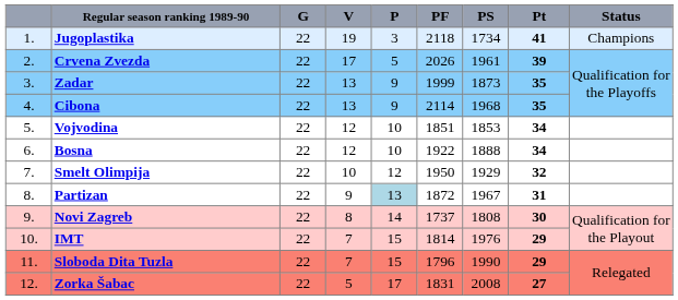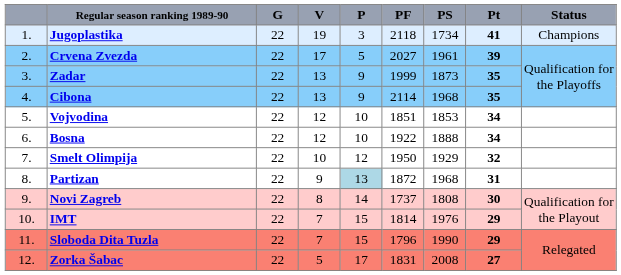 <table align=center style="font-size: 90%; border-collapse:collapse" border=1 cellspacing=0 cellpadding=2>
 <tr align=center bgcolor=#98A1B2>
 <th width=40></th>
 <th width=220><span><small>Regular season ranking 1989-90</small></span></th>
 <th width="40"><span>G</span></th>
 <th width="40"><span>V</span></th>
 <th width="40"><span>P</span></th>
 <th width="40"><span>PF</span></th>
 <th width="40"><span>PS</span></th>
 <th width=55><span>Pt</span></th>
 <th>Status</th>
 </tr>
 <tr align=center style="background:#DDEEFF">
 <td>1.</td>
 <td style="text-align:left;"><strong><a href='#'>Jugoplastika</a></strong></td>
 <td>22</td>
 <td>19</td>
 <td>3</td>
 <td>2118</td>
 <td>1734</td>
 <td><strong>41</strong></td>
 <td>Champions</td>
 </tr>
 <tr align=center style="background:#87CEFA">
 <td>2.</td>
 <td style="text-align:left;"><strong><a href='#'>Crvena Zvezda</a></strong></td>
 <td>22</td>
 <td>17</td>
 <td>5</td>
-<td>2026</td>
+<td>2027</td>
 <td>1961</td>
 <td><strong>39</strong></td>
 <td rowspan="3">Qualification for<br>the Playoffs</td>
 </tr>
 <tr align=center style="background:#87CEFA">
 <td>3.</td>
 <td style="text-align:left;"><strong><a href='#'>Zadar</a></strong></td>
 <td>22</td>
 <td>13</td>
 <td>9</td>
 <td>1999</td>
 <td>1873</td>
 <td><strong>35</strong></td>
 </tr>
 <tr align=center style="background:#87CEFA">
 <td>4.</td>
 <td style="text-align:left;"><strong><a href='#'>Cibona</a></strong></td>
 <td>22</td>
 <td>13</td>
 <td>9</td>
 <td>2114</td>
 <td>1968</td>
 <td><strong>35</strong></td>
 </tr>
 <tr align=center>
 <td>5.</td>
 <td style="text-align:left;"><strong><a href='#'>Vojvodina</a></strong></td>
 <td>22</td>
 <td>12</td>
 <td>10</td>
 <td>1851</td>
 <td>1853</td>
 <td><strong>34</strong></td>
 <td></td>
 </tr>
 <tr align=center>
 <td>6.</td>
 <td style="text-align:left;"><strong><a href='#'>Bosna</a></strong></td>
 <td>22</td>
 <td>12</td>
 <td>10</td>
 <td>1922</td>
 <td>1888</td>
 <td><strong>34</strong></td>
 <td></td>
 </tr>
 <tr align=center>
 <td>7.</td>
 <td style="text-align:left;"><strong><a href='#'>Smelt Olimpija</a></strong></td>
 <td>22</td>
 <td>10</td>
 <td>12</td>
 <td>1950</td>
 <td>1929</td>
 <td><strong>32</strong></td>
 <td></td>
 </tr>
 <tr align=center>
 <td>8.</td>
 <td style="text-align:left;"><strong><a href='#'>Partizan</a></strong></td>
 <td>22</td>
 <td>9</td>
 <td style="background: lightblue;">13</td>
 <td>1872</td>
-<td>1967</td>
+<td>1968</td>
 <td><strong>31</strong></td>
 <td></td>
 </tr>
 <tr align=center style="background:#FFCCCC">
 <td>9.</td>
 <td style="text-align:left;"><strong><a href='#'>Novi Zagreb</a></strong></td>
 <td>22</td>
 <td>8</td>
 <td>14</td>
 <td>1737</td>
 <td>1808</td>
 <td><strong>30</strong></td>
 <td rowspan="2">Qualification for<br>the Playout</td>
 </tr>
 <tr align=center style="background:#FFCCCC">
 <td>10.</td>
 <td style="text-align:left;"><strong><a href='#'>IMT</a></strong></td>
 <td>22</td>
 <td>7</td>
 <td>15</td>
 <td>1814</td>
 <td>1976</td>
 <td><strong>29</strong></td>
 </tr>
 <tr align=center style="background:#FA8072">
 <td>11.</td>
 <td style="text-align:left;"><strong><a href='#'>Sloboda Dita Tuzla</a></strong></td>
 <td>22</td>
 <td>7</td>
 <td>15</td>
 <td>1796</td>
 <td>1990</td>
 <td><strong>29</strong></td>
 <td rowspan="2">Relegated</td>
 </tr>
 <tr align=center style="background:#FA8072">
 <td>12.</td>
 <td style="text-align:left;"><strong><a href='#'>Zorka Šabac</a></strong></td>
 <td>22</td>
 <td>5</td>
 <td>17</td>
 <td>1831</td>
 <td>2008</td>
 <td><strong>27</strong></td>
 </tr>
 </table>
